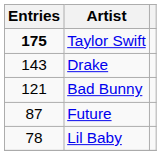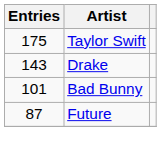 <table class="wikitable sortable" >
 <tr>
 <th>Entries</th>
 <th>Artist</th>
 <th class="unsortable"></th>
 </tr>
 <tr>
-<td style="text-align:center;"><strong>175</strong></td>
+<td style="text-align:center;">175</td>
 <td><a href='#'>Taylor Swift</a></td>
 <td></td>
 </tr>
 <tr>
 <td style="text-align:center;">143</td>
 <td><a href='#'>Drake</a></td>
 <td></td>
 </tr>
 <tr>
-<td style="text-align:center;">121</td>
+<td style="text-align:center;">101</td>
 <td><a href='#'>Bad Bunny</a></td>
 <td></td>
 </tr>
 <tr>
 <td style="text-align:center;">87</td>
 <td><a href='#'>Future</a></td>
 <td></td>
 </tr>
 <tr>
-<td style="text-align:center;">78</td>
-<td><a href='#'>Lil Baby</a></td>
-<td></td>
-</tr>
-<tr>
 </tr>
 </table>
